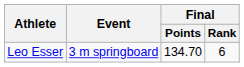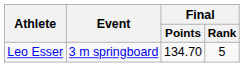 <table class="wikitable" style="font-size:90%;">
 <tr>
 <th rowspan=2>Athlete</th>
 <th rowspan=2>Event</th>
 <th colspan=2>Final</th>
 </tr>
 <tr style="font-size:95%">
 <th>Points</th>
 <th>Rank</th>
 </tr>
 <tr align=center>
 <td align=left><a href='#'>Leo Esser</a></td>
 <td align=left><a href='#'>3 m springboard</a></td>
 <td>134.70</td>
-<td>6</td>
+<td>5</td>
 </tr>
 </table>
